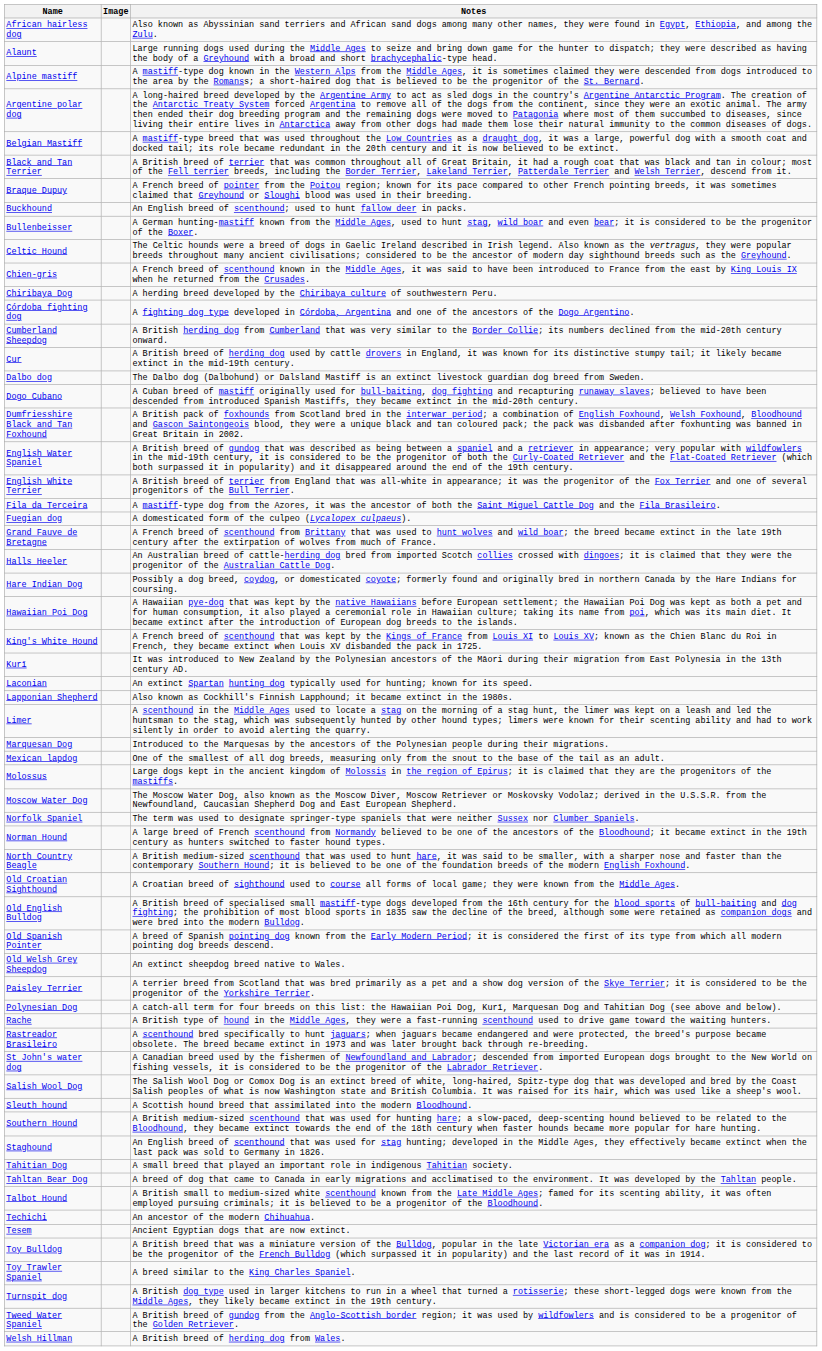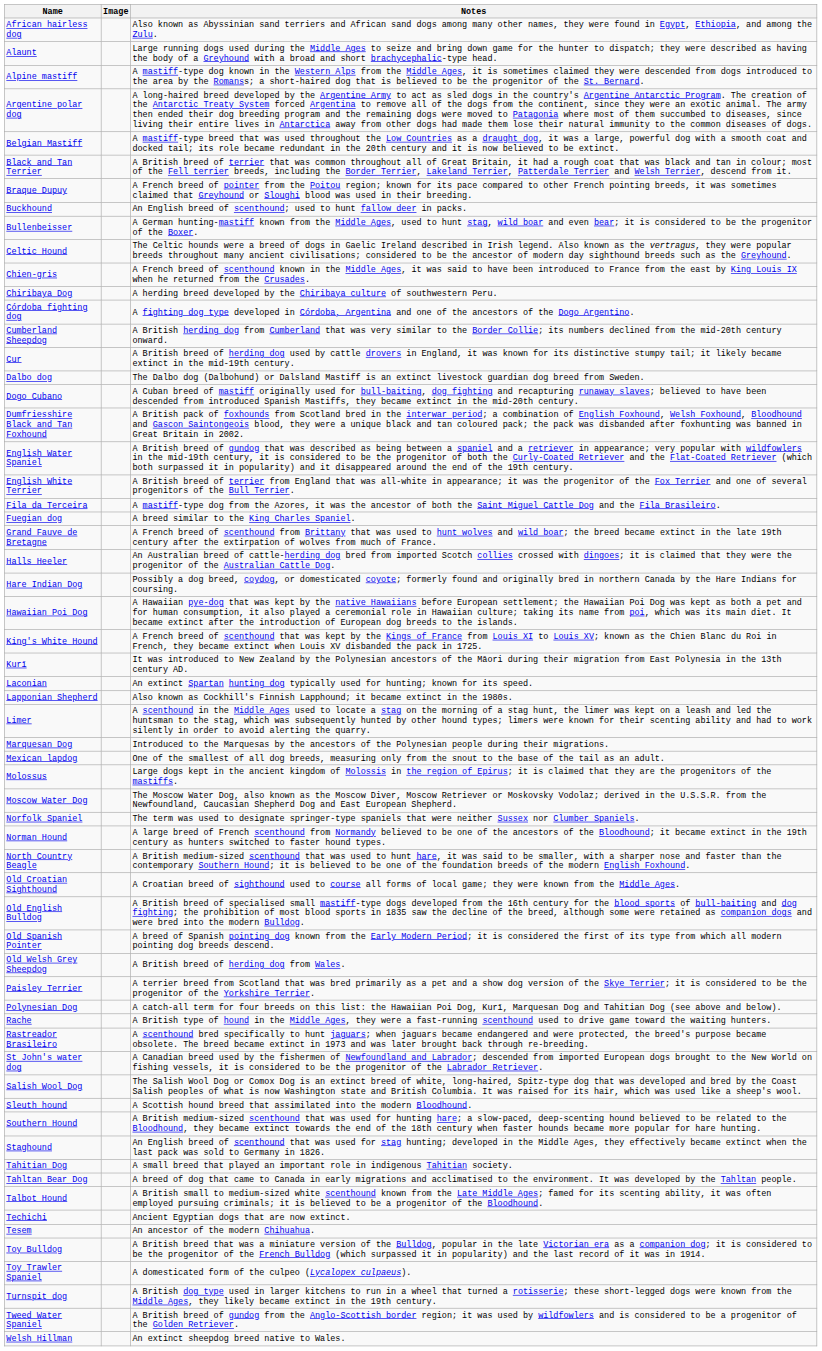 <table class="wikitable sortable">
 <tr>
 <th>Name</th>
 <th class="unsortable">Image</th>
 <th class="unsortable">Notes</th>
 </tr>
 <tr>
 <td><a href='#'>African hairless dog</a></td>
 <td></td>
 <td>Also known as Abyssinian sand terriers and African sand dogs among many other names, they were found in <a href='#'>Egypt</a>, <a href='#'>Ethiopia</a>, and among the <a href='#'>Zulu</a>.</td>
 </tr>
 <tr>
 <td><a href='#'>Alaunt</a></td>
 <td></td>
 <td>Large running dogs used during the <a href='#'>Middle Ages</a> to seize and bring down game for the hunter to dispatch; they were described as having the body of a <a href='#'>Greyhound</a> with a broad and short <a href='#'>brachycephalic</a>-type head.</td>
 </tr>
 <tr>
 <td><a href='#'>Alpine mastiff</a></td>
 <td></td>
 <td>A <a href='#'>mastiff</a>-type dog known in the <a href='#'>Western Alps</a> from the <a href='#'>Middle Ages</a>, it is sometimes claimed they were descended from dogs introduced to the area by the <a href='#'>Romans</a>s; a short-haired dog that is believed to be the progenitor of the <a href='#'>St. Bernard</a>.</td>
 </tr>
 <tr>
 <td><a href='#'>Argentine polar dog</a></td>
 <td></td>
 <td>A long-haired breed developed by the <a href='#'>Argentine Army</a> to act as sled dogs in the country's <a href='#'>Argentine Antarctic Program</a>. The creation of the <a href='#'>Antarctic Treaty System</a> forced <a href='#'>Argentina</a> to remove all of the dogs from the continent, since they were an exotic animal. The army then ended their dog breeding program and the remaining dogs were moved to <a href='#'>Patagonia</a> where most of them succumbed to diseases, since living their entire lives in <a href='#'>Antarctica</a> away from other dogs had made them lose their natural immunity to the common diseases of dogs.</td>
 </tr>
 <tr>
 <td><a href='#'>Belgian Mastiff</a></td>
 <td></td>
 <td>A <a href='#'>mastiff</a>-type breed that was used throughout the <a href='#'>Low Countries</a> as a <a href='#'>draught dog</a>, it was a large, powerful dog with a smooth coat and docked tail; its role became redundant in the 20th century and it is now believed to be extinct.</td>
 </tr>
 <tr>
 <td><a href='#'>Black and Tan Terrier</a></td>
 <td></td>
 <td>A British breed of <a href='#'>terrier</a> that was common throughout all of Great Britain, it had a rough coat that was black and tan in colour; most of the <a href='#'>Fell terrier</a> breeds, including the <a href='#'>Border Terrier</a>, <a href='#'>Lakeland Terrier</a>, <a href='#'>Patterdale Terrier</a> and <a href='#'>Welsh Terrier</a>, descend from it.</td>
 </tr>
 <tr>
 <td><a href='#'>Braque Dupuy</a></td>
 <td></td>
 <td>A French breed of <a href='#'>pointer</a> from the <a href='#'>Poitou</a> region; known for its pace compared to other French pointing breeds, it was sometimes claimed that <a href='#'>Greyhound</a> or <a href='#'>Sloughi</a> blood was used in their breeding.</td>
 </tr>
 <tr>
 <td><a href='#'>Buckhound</a></td>
 <td></td>
 <td>An English breed of <a href='#'>scenthound</a>; used to hunt <a href='#'>fallow deer</a> in packs.</td>
 </tr>
 <tr>
 <td><a href='#'>Bullenbeisser</a></td>
 <td></td>
 <td>A German hunting-<a href='#'>mastiff</a> known from the <a href='#'>Middle Ages</a>, used to hunt <a href='#'>stag</a>, <a href='#'>wild boar</a> and even <a href='#'>bear</a>; it is considered to be the progenitor of the <a href='#'>Boxer</a>.</td>
 </tr>
 <tr>
 <td><a href='#'>Celtic Hound</a></td>
 <td></td>
 <td>The Celtic hounds were a breed of dogs in Gaelic Ireland described in Irish legend. Also known as the <em>vertragus</em>, they were popular breeds throughout many ancient civilisations; considered to be the ancestor of modern day sighthound breeds such as the <a href='#'>Greyhound</a>.</td>
 </tr>
 <tr>
 <td><a href='#'>Chien-gris</a></td>
 <td></td>
 <td>A French breed of <a href='#'>scenthound</a> known in the <a href='#'>Middle Ages</a>, it was said to have been introduced to France from the east by <a href='#'>King Louis IX</a> when he returned from the <a href='#'>Crusades</a>.</td>
 </tr>
 <tr>
 <td><a href='#'>Chiribaya Dog</a></td>
 <td></td>
 <td>A herding breed developed by the <a href='#'>Chiribaya culture</a> of southwestern Peru.</td>
 </tr>
 <tr>
 <td><a href='#'>Córdoba fighting dog</a></td>
 <td></td>
 <td>A <a href='#'>fighting dog type</a> developed in <a href='#'>Córdoba, Argentina</a> and one of the ancestors of the <a href='#'>Dogo Argentino</a>.</td>
 </tr>
 <tr>
 <td><a href='#'>Cumberland Sheepdog</a></td>
 <td></td>
 <td>A British <a href='#'>herding dog</a> from <a href='#'>Cumberland</a> that was very similar to the <a href='#'>Border Collie</a>; its numbers declined from the mid-20th century onward.</td>
 </tr>
 <tr>
 <td><a href='#'>Cur</a></td>
 <td></td>
 <td>A British breed of <a href='#'>herding dog</a> used by cattle <a href='#'>drovers</a> in England, it was known for its distinctive stumpy tail; it likely became extinct in the mid-19th century.</td>
 </tr>
 <tr>
 <td><a href='#'>Dalbo dog</a></td>
 <td></td>
 <td>The Dalbo dog (Dalbohund) or Dalsland Mastiff is an extinct livestock guardian dog breed from Sweden.</td>
 </tr>
 <tr>
 <td><a href='#'>Dogo Cubano</a></td>
 <td></td>
 <td>A Cuban breed of <a href='#'>mastiff</a> originally used for <a href='#'>bull-baiting</a>, <a href='#'>dog fighting</a> and recapturing <a href='#'>runaway slaves</a>; believed to have been descended from introduced Spanish Mastiffs, they became extinct in the mid-20th century.</td>
 </tr>
 <tr>
 <td><a href='#'>Dumfriesshire Black and Tan Foxhound</a></td>
 <td></td>
 <td>A British pack of <a href='#'>foxhounds</a> from Scotland bred in the <a href='#'>interwar period</a>; a combination of <a href='#'>English Foxhound</a>, <a href='#'>Welsh Foxhound</a>, <a href='#'>Bloodhound</a> and <a href='#'>Gascon Saintongeois</a> blood, they were a unique black and tan coloured pack; the pack was disbanded after foxhunting was banned in Great Britain in 2002.</td>
 </tr>
 <tr>
 <td><a href='#'>English Water Spaniel</a></td>
 <td></td>
 <td>A British breed of <a href='#'>gundog</a> that was described as being between a <a href='#'>spaniel</a> and a <a href='#'>retriever</a> in appearance; very popular with <a href='#'>wildfowlers</a> in the mid-19th century, it is considered to be the progenitor of both the <a href='#'>Curly-Coated Retriever</a> and the <a href='#'>Flat-Coated Retriever</a> (which both surpassed it in popularity) and it disappeared around the end of the 19th century.</td>
 </tr>
 <tr>
 <td><a href='#'>English White Terrier</a></td>
 <td></td>
 <td>A British breed of <a href='#'>terrier</a> from England that was all-white in appearance; it was the progenitor of the <a href='#'>Fox Terrier</a> and one of several progenitors of the <a href='#'>Bull Terrier</a>.</td>
 </tr>
 <tr>
 <td><a href='#'>Fila da Terceira</a></td>
 <td></td>
 <td>A <a href='#'>mastiff</a>-type dog from the Azores, it was the ancestor of both the <a href='#'>Saint Miguel Cattle Dog</a> and the <a href='#'>Fila Brasileiro</a>.</td>
 </tr>
 <tr>
 <td><a href='#'>Fuegian dog</a></td>
 <td></td>
-<td>A domesticated form of the culpeo (<em><a href='#'>Lycalopex culpaeus</a></em>).</td>
+<td>A breed similar to the <a href='#'>King Charles Spaniel</a>.</td>
 </tr>
 <tr>
 <td><a href='#'>Grand Fauve de Bretagne</a></td>
 <td></td>
 <td>A French breed of <a href='#'>scenthound</a> from <a href='#'>Brittany</a> that was used to <a href='#'>hunt wolves</a> and <a href='#'>wild boar</a>; the breed became extinct in the late 19th century after the extirpation of wolves from much of France.</td>
 </tr>
 <tr>
 <td><a href='#'>Halls Heeler</a></td>
 <td></td>
 <td>An Australian breed of cattle-<a href='#'>herding dog</a> bred from imported Scotch <a href='#'>collies</a> crossed with <a href='#'>dingoes</a>; it is claimed that they were the progenitor of the <a href='#'>Australian Cattle Dog</a>.</td>
 </tr>
 <tr>
 <td><a href='#'>Hare Indian Dog</a></td>
 <td></td>
 <td>Possibly a dog breed, <a href='#'>coydog</a>, or domesticated <a href='#'>coyote</a>; formerly found and originally bred in northern Canada by the Hare Indians for coursing.</td>
 </tr>
 <tr>
 <td><a href='#'>Hawaiian Poi Dog</a></td>
 <td></td>
 <td>A Hawaiian <a href='#'>pye-dog</a> that was kept by the <a href='#'>native Hawaiians</a> before European settlement; the Hawaiian Poi Dog was kept as both a pet and for human consumption, it also played a ceremonial role in Hawaiian culture; taking its name from <a href='#'>poi</a>, which was its main diet. It became extinct after the introduction of European dog breeds to the islands.</td>
 </tr>
 <tr>
 <td><a href='#'>King's White Hound</a></td>
 <td></td>
 <td>A French breed of <a href='#'>scenthound</a> that was kept by the <a href='#'>Kings of France</a> from <a href='#'>Louis XI</a> to <a href='#'>Louis XV</a>; known as the Chien Blanc du Roi in French, they became extinct when Louis XV disbanded the pack in 1725.</td>
 </tr>
 <tr>
 <td><a href='#'>Kurī</a></td>
 <td></td>
 <td>It was introduced to New Zealand by the Polynesian ancestors of the Māori during their migration from East Polynesia in the 13th century AD.</td>
 </tr>
 <tr>
 <td><a href='#'>Laconian</a></td>
 <td></td>
 <td>An extinct <a href='#'>Spartan</a> <a href='#'>hunting dog</a> typically used for hunting; known for its speed.</td>
 </tr>
 <tr>
 <td><a href='#'>Lapponian Shepherd</a></td>
 <td></td>
 <td>Also known as Cockhill's Finnish Lapphound; it became extinct in the 1980s.</td>
 </tr>
 <tr>
 <td><a href='#'>Limer</a></td>
 <td></td>
 <td>A <a href='#'>scenthound</a> in the <a href='#'>Middle Ages</a> used to locate a <a href='#'>stag</a> on the morning of a stag hunt, the limer was kept on a leash and led the huntsman to the stag, which was subsequently hunted by other hound types; limers were known for their scenting ability and had to work silently in order to avoid alerting the quarry.</td>
 </tr>
 <tr>
 <td><a href='#'>Marquesan Dog</a></td>
 <td></td>
 <td>Introduced to the Marquesas by the ancestors of the Polynesian people during their migrations.</td>
 </tr>
 <tr>
 <td><a href='#'>Mexican lapdog</a></td>
 <td></td>
 <td>One of the smallest of all dog breeds, measuring only  from the snout to the base of the tail as an adult.</td>
 </tr>
 <tr>
 <td><a href='#'>Molossus</a></td>
 <td></td>
 <td>Large dogs kept in the ancient kingdom of <a href='#'>Molossis</a> in <a href='#'>the region of Epirus</a>; it is claimed that they are the progenitors of the <a href='#'>mastiffs</a>.</td>
 </tr>
 <tr>
 <td><a href='#'>Moscow Water Dog</a></td>
 <td></td>
 <td>The Moscow Water Dog, also known as the Moscow Diver, Moscow Retriever or Moskovsky Vodolaz; derived in the U.S.S.R. from the Newfoundland, Caucasian Shepherd Dog and East European Shepherd.</td>
 </tr>
 <tr>
 <td><a href='#'>Norfolk Spaniel</a></td>
 <td></td>
 <td>The term was used to designate springer-type spaniels that were neither <a href='#'>Sussex</a> nor <a href='#'>Clumber Spaniels</a>.</td>
 </tr>
 <tr>
 <td><a href='#'>Norman Hound</a></td>
 <td></td>
 <td>A large breed of French <a href='#'>scenthound</a> from <a href='#'>Normandy</a> believed to be one of the ancestors of the <a href='#'>Bloodhound</a>; it became extinct in the 19th century as hunters switched to faster hound types.</td>
 </tr>
 <tr>
 <td><a href='#'>North Country Beagle</a></td>
 <td></td>
 <td>A British medium-sized <a href='#'>scenthound</a> that was used to hunt <a href='#'>hare</a>, it was said to be smaller, with a sharper nose and faster than the contemporary <a href='#'>Southern Hound</a>; it is believed to be one of the foundation breeds of the modern <a href='#'>English Foxhound</a>.</td>
 </tr>
 <tr>
 <td><a href='#'>Old Croatian Sighthound</a></td>
 <td></td>
 <td>A Croatian breed of <a href='#'>sighthound</a> used to <a href='#'>course</a> all forms of local game; they were known from the <a href='#'>Middle Ages</a>.</td>
 </tr>
 <tr>
 <td><a href='#'>Old English Bulldog</a></td>
 <td></td>
 <td>A British breed of specialised small <a href='#'>mastiff</a>-type dogs developed from the 16th century for the <a href='#'>blood sports</a> of <a href='#'>bull-baiting</a> and <a href='#'>dog fighting</a>; the prohibition of most blood sports in 1835 saw the decline of the breed, although some were retained as <a href='#'>companion dogs</a> and were bred into the modern <a href='#'>Bulldog</a>.</td>
 </tr>
 <tr>
 <td><a href='#'>Old Spanish Pointer</a></td>
 <td></td>
 <td>A breed of Spanish <a href='#'>pointing dog</a> known from the <a href='#'>Early Modern Period</a>; it is considered the first of its type from which all modern pointing dog breeds descend.</td>
 </tr>
 <tr>
 <td><a href='#'>Old Welsh Grey Sheepdog</a></td>
 <td></td>
-<td>An extinct sheepdog breed native to Wales.</td>
+<td>A British breed of <a href='#'>herding dog</a> from <a href='#'>Wales</a>.</td>
 </tr>
 <tr>
 <td><a href='#'>Paisley Terrier</a></td>
 <td></td>
 <td>A terrier breed from Scotland that was bred primarily as a pet and a show dog version of the <a href='#'>Skye Terrier</a>; it is considered to be the progenitor of the <a href='#'>Yorkshire Terrier</a>.</td>
 </tr>
 <tr>
 <td><a href='#'>Polynesian Dog</a></td>
 <td></td>
 <td>A catch-all term for four breeds on this list: the Hawaiian Poi Dog, Kurī, Marquesan Dog and Tahitian Dog (see above and below).</td>
 </tr>
 <tr>
 <td><a href='#'>Rache</a></td>
 <td></td>
 <td>A British type of <a href='#'>hound</a> in the <a href='#'>Middle Ages</a>, they were a fast-running <a href='#'>scenthound</a> used to drive game toward the waiting hunters.</td>
 </tr>
 <tr>
 <td><a href='#'>Rastreador Brasileiro</a></td>
 <td></td>
 <td>A <a href='#'>scenthound</a> bred specifically to hunt <a href='#'>jaguars</a>; when jaguars became endangered and were protected, the breed's purpose became obsolete. The breed became extinct in 1973 and was later brought back through re-breeding.</td>
 </tr>
 <tr>
 <td><a href='#'>St John's water dog</a></td>
 <td></td>
 <td>A Canadian breed used by the fishermen of <a href='#'>Newfoundland and Labrador</a>; descended from imported European dogs brought to the New World on fishing vessels, it is considered to be the progenitor of the <a href='#'>Labrador Retriever</a>.</td>
 </tr>
 <tr>
 <td><a href='#'>Salish Wool Dog</a></td>
 <td></td>
 <td>The Salish Wool Dog or Comox Dog is an extinct breed of white, long-haired, Spitz-type dog that was developed and bred by the Coast Salish peoples of what is now Washington state and British Columbia. It was raised for its hair, which was used like a sheep's wool.</td>
 </tr>
 <tr>
 <td><a href='#'>Sleuth hound</a></td>
 <td></td>
 <td>A Scottish hound breed that assimilated into the modern <a href='#'>Bloodhound</a>.</td>
 </tr>
 <tr>
 <td><a href='#'>Southern Hound</a></td>
 <td></td>
 <td>A British medium-sized <a href='#'>scenthound</a> that was used for hunting <a href='#'>hare</a>; a slow-paced, deep-scenting hound believed to be related to the <a href='#'>Bloodhound</a>, they became extinct towards the end of the 18th century when faster hounds became more popular for hare hunting.</td>
 </tr>
 <tr>
 <td><a href='#'>Staghound</a></td>
 <td></td>
 <td>An English breed of <a href='#'>scenthound</a> that was used for <a href='#'>stag</a> hunting; developed in the Middle Ages, they effectively became extinct when the last pack was sold to Germany in 1826.</td>
 </tr>
 <tr>
 <td><a href='#'>Tahitian Dog</a></td>
 <td></td>
 <td>A small breed that played an important role in indigenous <a href='#'>Tahitian</a> society.</td>
 </tr>
 <tr>
 <td><a href='#'>Tahltan Bear Dog</a></td>
 <td></td>
 <td>A breed of dog that came to Canada in early migrations and acclimatised to the environment. It was developed by the <a href='#'>Tahltan</a> people.</td>
 </tr>
 <tr>
 <td><a href='#'>Talbot Hound</a></td>
 <td></td>
 <td>A British small to medium-sized white <a href='#'>scenthound</a> known from the <a href='#'>Late Middle Ages</a>; famed for its scenting ability, it was often employed pursuing criminals; it is believed to be a progenitor of the <a href='#'>Bloodhound</a>.</td>
 </tr>
 <tr>
 <td><a href='#'>Techichi</a></td>
 <td></td>
-<td>An ancestor of the modern <a href='#'>Chihuahua</a>.</td>
+<td>Ancient Egyptian dogs that are now extinct.</td>
 </tr>
 <tr>
 <td><a href='#'>Tesem</a></td>
 <td></td>
-<td>Ancient Egyptian dogs that are now extinct.</td>
+<td>An ancestor of the modern <a href='#'>Chihuahua</a>.</td>
 </tr>
 <tr>
 <td><a href='#'>Toy Bulldog</a></td>
 <td></td>
 <td>A British breed that was a miniature version of the <a href='#'>Bulldog</a>, popular in the late <a href='#'>Victorian era</a> as a <a href='#'>companion dog</a>; it is considered to be the progenitor of the <a href='#'>French Bulldog</a> (which surpassed it in popularity) and the last record of it was in 1914.</td>
 </tr>
 <tr>
 <td><a href='#'>Toy Trawler Spaniel</a></td>
 <td></td>
-<td>A breed similar to the <a href='#'>King Charles Spaniel</a>.</td>
+<td>A domesticated form of the culpeo (<em><a href='#'>Lycalopex culpaeus</a></em>).</td>
 </tr>
 <tr>
 <td><a href='#'>Turnspit dog</a></td>
 <td></td>
 <td>A British <a href='#'>dog type</a> used in larger kitchens to run in a wheel that turned a <a href='#'>rotisserie</a>; these short-legged dogs were known from the <a href='#'>Middle Ages</a>, they likely became extinct in the 19th century.</td>
 </tr>
 <tr>
 <td><a href='#'>Tweed Water Spaniel</a></td>
 <td></td>
 <td>A British breed of <a href='#'>gundog</a> from the <a href='#'>Anglo-Scottish border</a> region; it was used by <a href='#'>wildfowlers</a> and is considered to be a progenitor of the <a href='#'>Golden Retriever</a>.</td>
 </tr>
 <tr>
 <td><a href='#'>Welsh Hillman</a></td>
 <td></td>
-<td>A British breed of <a href='#'>herding dog</a> from <a href='#'>Wales</a>.</td>
+<td>An extinct sheepdog breed native to Wales.</td>
 </tr>
 </table>
